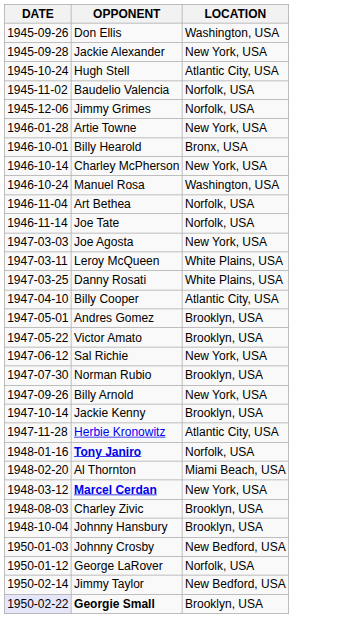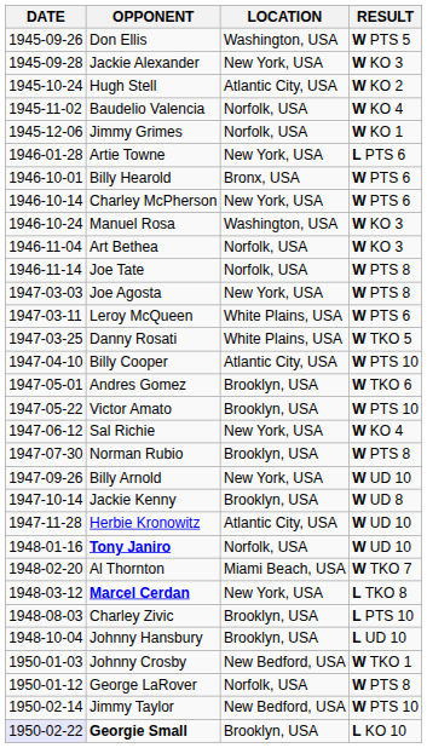 <table class="wikitable" border="2">
 <tr>
 <th><strong>DATE</strong></th>
 <th><strong>OPPONENT</strong></th>
 <th><strong>LOCATION</strong></th>
+<th><strong>RESULT</strong></th>
 </tr>
 <tr>
 <td>1945-09-26</td>
 <td>Don Ellis</td>
 <td>Washington, USA</td>
+<td><strong>W</strong> PTS  5</td>
 </tr>
 <tr>
 <td>1945-09-28</td>
 <td>Jackie Alexander</td>
 <td>New York, USA</td>
+<td><strong>W</strong> KO   3</td>
 </tr>
 <tr>
 <td>1945-10-24</td>
 <td>Hugh Stell</td>
 <td>Atlantic City, USA</td>
+<td><strong>W</strong> KO   2</td>
 </tr>
 <tr>
 <td>1945-11-02</td>
 <td>Baudelio Valencia</td>
 <td>Norfolk, USA</td>
+<td><strong>W</strong> KO   4</td>
 </tr>
 <tr>
 <td>1945-12-06</td>
 <td>Jimmy Grimes</td>
 <td>Norfolk, USA</td>
+<td><strong>W</strong> KO   1</td>
 </tr>
 <tr>
 <td>1946-01-28</td>
 <td>Artie Towne</td>
 <td>New York, USA</td>
+<td><strong>L</strong> PTS  6</td>
 </tr>
 <tr>
 <td>1946-10-01</td>
 <td>Billy Hearold</td>
 <td>Bronx, USA</td>
+<td><strong>W</strong> PTS  6</td>
 </tr>
 <tr>
 <td>1946-10-14</td>
 <td>Charley McPherson</td>
 <td>New York, USA</td>
+<td><strong>W</strong> PTS  6</td>
 </tr>
 <tr>
 <td>1946-10-24</td>
 <td>Manuel Rosa</td>
 <td>Washington, USA</td>
+<td><strong>W</strong> KO   3</td>
 </tr>
 <tr>
 <td>1946-11-04</td>
 <td>Art Bethea</td>
 <td>Norfolk, USA</td>
+<td><strong>W</strong> KO   3</td>
 </tr>
 <tr>
 <td>1946-11-14</td>
 <td>Joe Tate</td>
 <td>Norfolk, USA</td>
+<td><strong>W</strong> PTS  8</td>
 </tr>
 <tr>
 <td>1947-03-03</td>
 <td>Joe Agosta</td>
 <td>New York, USA</td>
+<td><strong>W</strong> PTS  8</td>
 </tr>
 <tr>
 <td>1947-03-11</td>
 <td>Leroy McQueen</td>
 <td>White Plains, USA</td>
+<td><strong>W</strong> PTS  6</td>
 </tr>
 <tr>
 <td>1947-03-25</td>
 <td>Danny Rosati</td>
 <td>White Plains, USA</td>
+<td><strong>W</strong> TKO  5</td>
 </tr>
 <tr>
 <td>1947-04-10</td>
 <td>Billy Cooper</td>
 <td>Atlantic City, USA</td>
+<td><strong>W</strong> PTS 10</td>
 </tr>
 <tr>
 <td>1947-05-01</td>
 <td>Andres Gomez</td>
 <td>Brooklyn, USA</td>
+<td><strong>W</strong> TKO  6</td>
 </tr>
 <tr>
 <td>1947-05-22</td>
 <td>Victor Amato</td>
 <td>Brooklyn, USA</td>
+<td><strong>W</strong> PTS 10</td>
 </tr>
 <tr>
 <td>1947-06-12</td>
 <td>Sal Richie</td>
 <td>New York, USA</td>
+<td><strong>W</strong> KO   4</td>
 </tr>
 <tr>
 <td>1947-07-30</td>
 <td>Norman Rubio</td>
 <td>Brooklyn, USA</td>
+<td><strong>W</strong> PTS  8</td>
 </tr>
 <tr>
 <td>1947-09-26</td>
 <td>Billy Arnold</td>
 <td>New York, USA</td>
+<td><strong>W</strong> UD  10</td>
 </tr>
 <tr>
 <td>1947-10-14</td>
 <td>Jackie Kenny</td>
 <td>Brooklyn, USA</td>
+<td><strong>W</strong> UD   8</td>
 </tr>
 <tr>
 <td>1947-11-28</td>
 <td><a href='#'>Herbie Kronowitz</a></td>
 <td>Atlantic City, USA</td>
+<td><strong>W</strong> UD  10</td>
 </tr>
 <tr>
 <td>1948-01-16</td>
 <td><strong><a href='#'>Tony Janiro</a></strong></td>
 <td>Norfolk, USA</td>
+<td><strong>W</strong> UD  10</td>
 </tr>
 <tr>
 <td>1948-02-20</td>
 <td>Al Thornton</td>
 <td>Miami Beach, USA</td>
+<td><strong>W</strong> TKO  7</td>
 </tr>
 <tr>
 <td>1948-03-12</td>
 <td><strong><a href='#'>Marcel Cerdan</a></strong></td>
 <td>New York, USA</td>
+<td><strong>L</strong> TKO  8</td>
 </tr>
 <tr>
 <td>1948-08-03</td>
 <td>Charley Zivic</td>
 <td>Brooklyn, USA</td>
+<td><strong>L</strong> PTS 10</td>
 </tr>
 <tr>
 <td>1948-10-04</td>
 <td>Johnny Hansbury</td>
 <td>Brooklyn, USA</td>
+<td><strong>L</strong> UD  10</td>
 </tr>
 <tr>
 <td>1950-01-03</td>
 <td>Johnny Crosby</td>
 <td>New Bedford, USA</td>
+<td><strong>W</strong> TKO  1</td>
 </tr>
 <tr>
 <td>1950-01-12</td>
 <td>George LaRover</td>
 <td>Norfolk, USA</td>
+<td><strong>W</strong> PTS  8</td>
 </tr>
 <tr>
 <td>1950-02-14</td>
 <td>Jimmy Taylor</td>
 <td>New Bedford, USA</td>
+<td><strong>W</strong> PTS 10</td>
 </tr>
 <tr>
 <td style="background: lavender;">1950-02-22</td>
 <td><strong>Georgie Small</strong></td>
 <td>Brooklyn, USA</td>
+<td><strong>L</strong> KO  10</td>
 </tr>
 </table>
